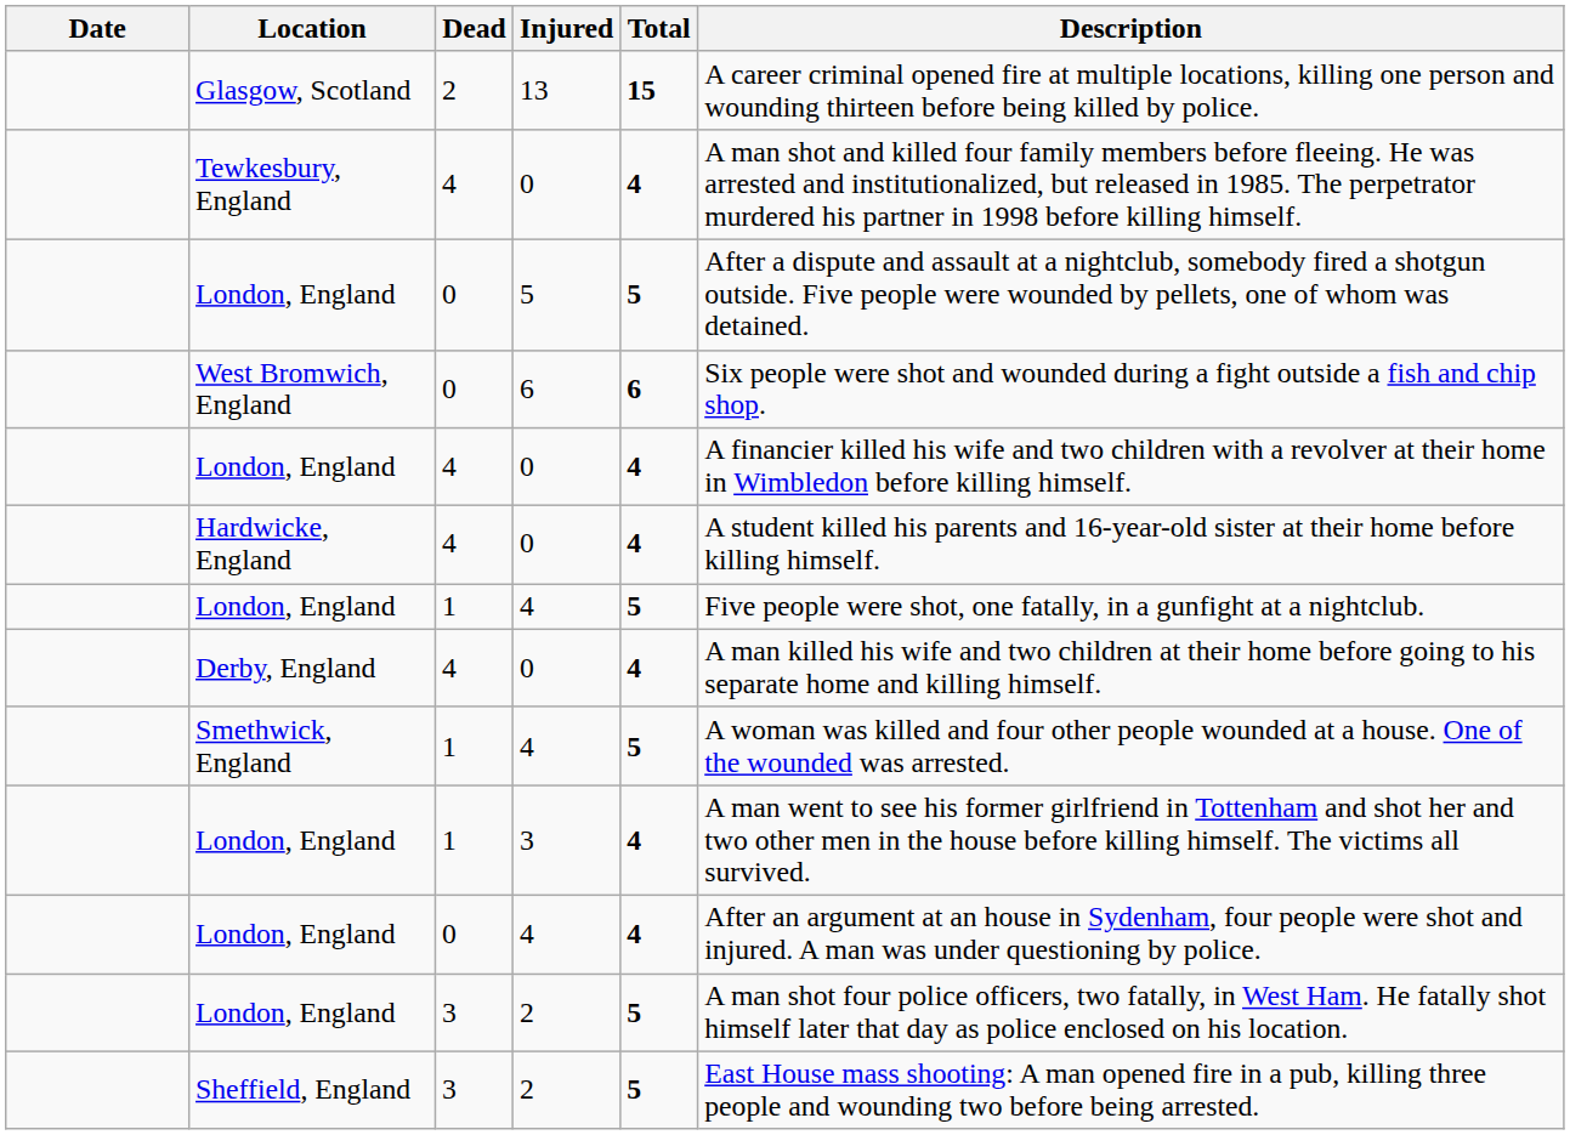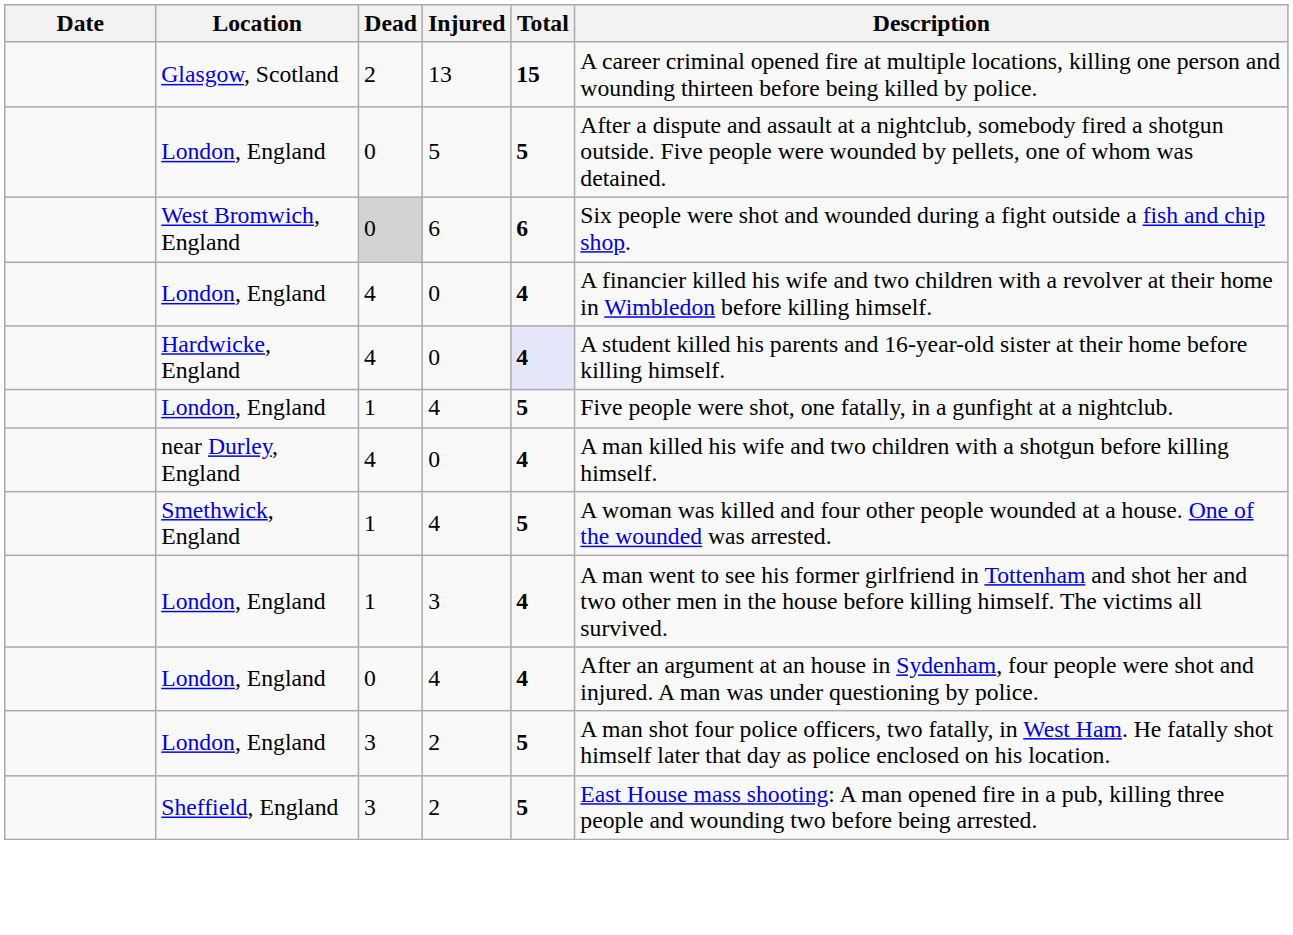 <table class="wikitable sortable mw-datatable">
 <tr>
 <th width=12%>Date</th>
 <th width=16%>Location</th>
 <th width=5%>Dead</th>
 <th width=5%>Injured</th>
 <th width=5%>Total</th>
 <th width=60%>Description</th>
 </tr>
 <tr>
 <td></td>
 <td><a href='#'>Glasgow</a>, Scotland</td>
 <td>2</td>
 <td>13</td>
 <td><strong>15</strong></td>
 <td>A career criminal opened fire at multiple locations, killing one person and wounding thirteen before being killed by police.</td>
 </tr>
 <tr>
 <td></td>
-<td><a href='#'>Tewkesbury</a>, England</td>
-<td>4</td>
-<td>0</td>
-<td><strong>4</strong></td>
-<td>A man shot and killed four family members before fleeing. He was arrested and institutionalized, but released in 1985. The perpetrator murdered his partner in 1998 before killing himself.</td>
-</tr>
-<tr>
-<td></td>
 <td><a href='#'>London</a>, England</td>
 <td>0</td>
 <td>5</td>
 <td><strong>5</strong></td>
 <td>After a dispute and assault at a nightclub, somebody fired a shotgun outside. Five people were wounded by pellets, one of whom was detained.</td>
 </tr>
 <tr>
 <td></td>
 <td><a href='#'>West Bromwich</a>, England</td>
-<td>0</td>
+<td style="background: lightgrey;">0</td>
 <td>6</td>
 <td><strong>6</strong></td>
 <td>Six people were shot and wounded during a fight outside a <a href='#'>fish and chip shop</a>.</td>
 </tr>
 <tr>
 <td></td>
 <td><a href='#'>London</a>, England</td>
 <td>4</td>
 <td>0</td>
 <td><strong>4</strong></td>
 <td>A financier killed his wife and two children with a revolver at their home in <a href='#'>Wimbledon</a> before killing himself.</td>
 </tr>
 <tr>
 <td></td>
 <td><a href='#'>Hardwicke</a>, England</td>
 <td>4</td>
 <td>0</td>
-<td><strong>4</strong></td>
+<td style="background: lavender;"><strong>4</strong></td>
 <td>A student killed his parents and 16-year-old sister at their home before killing himself.</td>
 </tr>
 <tr>
 <td></td>
 <td><a href='#'>London</a>, England</td>
 <td>1</td>
 <td>4</td>
 <td><strong>5</strong></td>
 <td>Five people were shot, one fatally, in a gunfight at a nightclub.</td>
 </tr>
 <tr>
 <td></td>
-<td><a href='#'>Derby</a>, England</td>
+<td>near <a href='#'>Durley</a>, England</td>
 <td>4</td>
 <td>0</td>
 <td><strong>4</strong></td>
-<td>A man killed his wife and two children at their home before going to his separate home and killing himself.</td>
+<td>A man killed his wife and two children with a shotgun before killing himself.</td>
 </tr>
 <tr>
 <td></td>
 <td><a href='#'>Smethwick</a>, England</td>
 <td>1</td>
 <td>4</td>
 <td><strong>5</strong></td>
 <td>A woman was killed and four other people wounded at a house. <a href='#'>One of the wounded</a> was arrested.</td>
 </tr>
 <tr>
 <td></td>
 <td><a href='#'>London</a>, England</td>
 <td>1</td>
 <td>3</td>
 <td><strong>4</strong></td>
 <td>A man went to see his former girlfriend in <a href='#'>Tottenham</a> and shot her and two other men in the house before killing himself. The victims all survived.</td>
 </tr>
 <tr>
 <td></td>
 <td><a href='#'>London</a>, England</td>
 <td>0</td>
 <td>4</td>
 <td><strong>4</strong></td>
 <td>After an argument at an house in <a href='#'>Sydenham</a>, four people were shot and injured. A man was under questioning by police.</td>
 </tr>
 <tr>
 <td></td>
 <td><a href='#'>London</a>, England</td>
 <td>3</td>
 <td>2</td>
 <td><strong>5</strong></td>
 <td>A man shot four police officers, two fatally, in <a href='#'>West Ham</a>. He fatally shot himself later that day as police enclosed on his location.</td>
 </tr>
 <tr>
 <td></td>
 <td><a href='#'>Sheffield</a>, England</td>
 <td>3</td>
 <td>2</td>
 <td><strong>5</strong></td>
 <td><a href='#'>East House mass shooting</a>: A man opened fire in a pub, killing three people and wounding two before being arrested.</td>
 </tr>
 </table>
